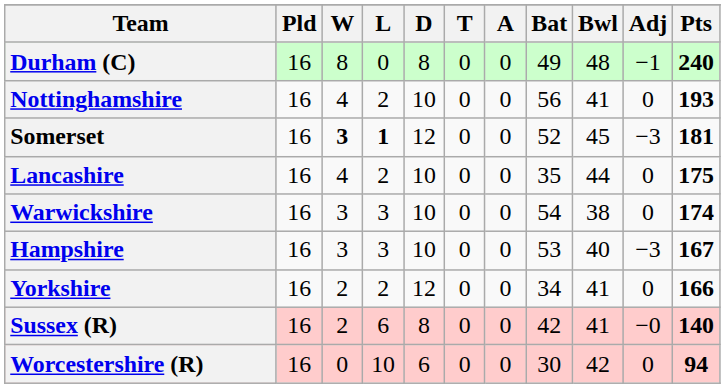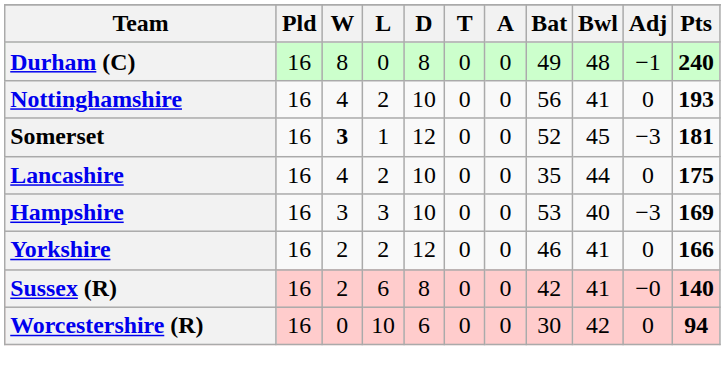 <table class="wikitable plainrowheaders" style="text-align:center;">
 <tr>
 </tr>
 <tr>
 <th width=175>Team</th>
 <th scope="col" width=20 abbr="Played">Pld</th>
 <th scope="col" width=20 abbr="Won">W</th>
 <th scope="col" width=20 abbr="Lost">L</th>
 <th scope="col" width=20 abbr="Drawn">D</th>
 <th scope="col" width=20 abbr="Tied">T</th>
 <th scope="col" width=20 abbr="Abandoned">A</th>
 <th scope="col" width=20 abbr="Batting Points">Bat</th>
 <th scope="col" width=20 abbr="Bowling Points">Bwl</th>
 <th scope="col" width=20 abbr="Adjustments/Penalties">Adj</th>
 <th scope="col" width=20 abbr="Points">Pts</th>
 </tr>
 <tr style="background:#ccffcc;">
 <th scope="row" style="text-align:left;"><a href='#'>Durham</a> (C)</th>
 <td>16</td>
 <td>8</td>
 <td>0</td>
 <td>8</td>
 <td>0</td>
 <td>0</td>
 <td>49</td>
 <td>48</td>
 <td>−1</td>
 <td><strong>240</strong></td>
 </tr>
 <tr style="background:#f9f9f9;">
 <th scope="row" style="text-align:left;"><a href='#'>Nottinghamshire</a></th>
 <td>16</td>
 <td>4</td>
 <td>2</td>
 <td>10</td>
 <td>0</td>
 <td>0</td>
 <td>56</td>
 <td>41</td>
 <td>0</td>
 <td><strong>193</strong></td>
 </tr>
 <tr style="background:#f9f9f9;">
 <th scope="row" style="text-align:left;">Somerset</th>
 <td>16</td>
 <td><strong>3</strong></td>
-<td><strong>1</strong></td>
+<td>1</td>
 <td>12</td>
 <td>0</td>
 <td>0</td>
 <td>52</td>
 <td>45</td>
 <td>−3</td>
 <td><strong>181</strong></td>
 </tr>
 <tr style="background:#f9f9f9;">
 <th scope="row" style="text-align:left;"><a href='#'>Lancashire</a></th>
 <td>16</td>
 <td>4</td>
 <td>2</td>
 <td>10</td>
 <td>0</td>
 <td>0</td>
 <td>35</td>
 <td>44</td>
 <td>0</td>
 <td><strong>175</strong></td>
 </tr>
 <tr style="background:#f9f9f9;">
-<th scope="row" style="text-align:left;"><a href='#'>Warwickshire</a></th>
-<td>16</td>
-<td>3</td>
-<td>3</td>
-<td>10</td>
-<td>0</td>
-<td>0</td>
-<td>54</td>
-<td>38</td>
-<td>0</td>
-<td><strong>174</strong></td>
-</tr>
-<tr style="background:#f9f9f9;">
 <th scope="row" style="text-align:left;"><a href='#'>Hampshire</a></th>
 <td>16</td>
 <td>3</td>
 <td>3</td>
 <td>10</td>
 <td>0</td>
 <td>0</td>
 <td>53</td>
 <td>40</td>
 <td>−3</td>
-<td><strong>167</strong></td>
+<td><strong>169</strong></td>
 </tr>
 <tr style="background:#f9f9f9;">
 <th scope="row" style="text-align:left;"><a href='#'>Yorkshire</a></th>
 <td>16</td>
 <td>2</td>
 <td>2</td>
 <td>12</td>
 <td>0</td>
 <td>0</td>
-<td>34</td>
+<td>46</td>
 <td>41</td>
 <td>0</td>
 <td><strong>166</strong></td>
 </tr>
 <tr style="background:#ffcccc;">
 <th scope="row" style="text-align:left;"><a href='#'>Sussex</a> (R)</th>
 <td>16</td>
 <td>2</td>
 <td>6</td>
 <td>8</td>
 <td>0</td>
 <td>0</td>
 <td>42</td>
 <td>41</td>
 <td>−0</td>
 <td><strong>140</strong></td>
 </tr>
 <tr style="background:#ffcccc;">
 <th scope="row" style="text-align:left;"><a href='#'>Worcestershire</a> (R)</th>
 <td>16</td>
 <td>0</td>
 <td>10</td>
 <td>6</td>
 <td>0</td>
 <td>0</td>
 <td>30</td>
 <td>42</td>
 <td>0</td>
 <td><strong>94</strong></td>
 </tr>
 </table>
